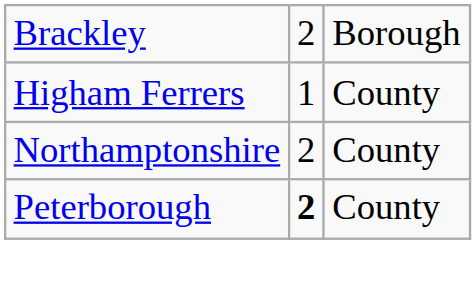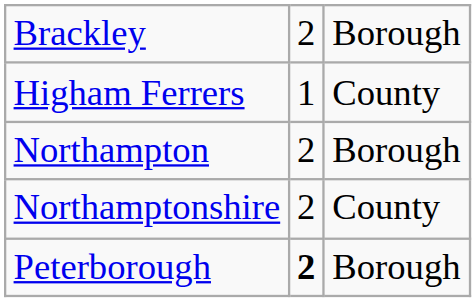 <table class="wikitable sortable">
 <tr>
 <td><a href='#'>Brackley</a></td>
 <td>2</td>
 <td>Borough</td>
 </tr>
 <tr>
 <td><a href='#'>Higham Ferrers</a></td>
 <td>1</td>
 <td>County</td>
 </tr>
 <tr>
+<td><a href='#'>Northampton</a></td>
+<td align="center">2</td>
+<td>Borough</td>
+</tr>
+<tr>
 <td><a href='#'>Northamptonshire</a></td>
 <td align="center">2</td>
 <td>County</td>
 </tr>
 <tr>
 <td><a href='#'>Peterborough</a></td>
 <td><strong>2</strong></td>
-<td>County</td>
+<td>Borough</td>
 </tr>
 </table>
